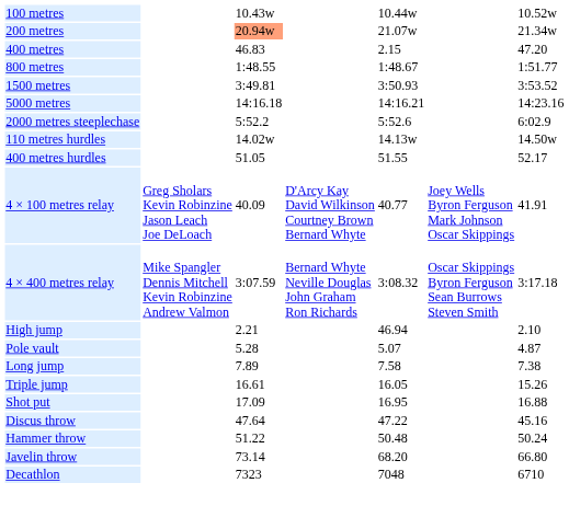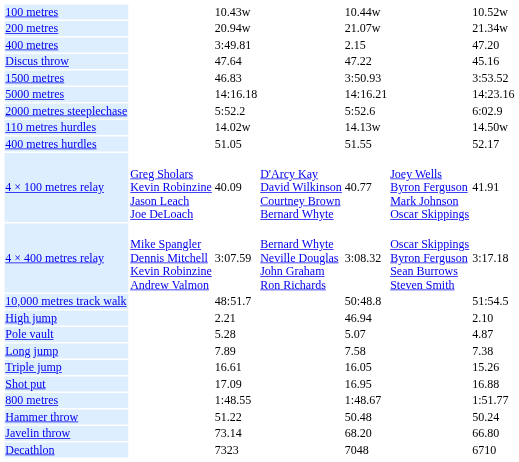 <table>
 <tr>
 <td bgcolor = DDEEFF><a href='#'>100 metres</a></td>
 <td></td>
 <td>10.43w</td>
 <td></td>
 <td>10.44w</td>
 <td></td>
 <td>10.52w</td>
 </tr>
 <tr>
 <td bgcolor = DDEEFF><a href='#'>200 metres</a></td>
 <td></td>
-<td style="background: lightsalmon;">20.94w</td>
+<td>20.94w</td>
 <td></td>
 <td>21.07w</td>
 <td></td>
 <td>21.34w</td>
 </tr>
 <tr>
 <td bgcolor = DDEEFF><a href='#'>400 metres</a></td>
 <td></td>
-<td>46.83</td>
+<td>3:49.81</td>
 <td></td>
 <td>2.15</td>
 <td></td>
 <td>47.20</td>
 </tr>
 <tr>
-<td bgcolor = DDEEFF><a href='#'>800 metres</a></td>
+<td bgcolor = DDEEFF><a href='#'>Discus throw</a></td>
 <td></td>
-<td>1:48.55</td>
+<td>47.64</td>
 <td></td>
-<td>1:48.67</td>
+<td>47.22</td>
 <td></td>
-<td>1:51.77</td>
+<td>45.16</td>
 </tr>
 <tr>
 <td bgcolor = DDEEFF><a href='#'>1500 metres</a></td>
 <td></td>
-<td>3:49.81</td>
+<td>46.83</td>
 <td></td>
 <td>3:50.93</td>
 <td></td>
 <td>3:53.52</td>
 </tr>
 <tr>
 <td bgcolor = DDEEFF><a href='#'>5000 metres</a></td>
 <td></td>
 <td>14:16.18</td>
 <td></td>
 <td>14:16.21</td>
 <td></td>
 <td>14:23.16</td>
 </tr>
 <tr>
 <td bgcolor = DDEEFF><a href='#'>2000 metres steeplechase</a></td>
 <td></td>
 <td>5:52.2</td>
 <td></td>
 <td>5:52.6</td>
 <td></td>
 <td>6:02.9</td>
 </tr>
 <tr>
 <td bgcolor = DDEEFF><a href='#'>110 metres hurdles</a></td>
 <td></td>
 <td>14.02w</td>
 <td></td>
 <td>14.13w</td>
 <td></td>
 <td>14.50w</td>
 </tr>
 <tr>
 <td bgcolor = DDEEFF><a href='#'>400 metres hurdles</a></td>
 <td></td>
 <td>51.05</td>
 <td></td>
 <td>51.55</td>
 <td></td>
 <td>52.17</td>
 </tr>
 <tr>
 <td bgcolor = DDEEFF><a href='#'>4 × 100 metres relay</a></td>
 <td><br><a href='#'>Greg Sholars</a><br><a href='#'>Kevin Robinzine</a><br><a href='#'>Jason Leach</a><br><a href='#'>Joe DeLoach</a></td>
 <td>40.09</td>
 <td><br><a href='#'>D'Arcy Kay</a><br><a href='#'>David Wilkinson</a><br><a href='#'>Courtney Brown</a><br><a href='#'>Bernard Whyte</a></td>
 <td>40.77</td>
 <td><br><a href='#'>Joey Wells</a><br><a href='#'>Byron Ferguson</a><br><a href='#'>Mark Johnson</a><br><a href='#'>Oscar Skippings</a></td>
 <td>41.91</td>
 </tr>
 <tr>
 <td bgcolor = DDEEFF><a href='#'>4 × 400 metres relay</a></td>
 <td><br><a href='#'>Mike Spangler</a><br><a href='#'>Dennis Mitchell</a><br><a href='#'>Kevin Robinzine</a><br><a href='#'>Andrew Valmon</a></td>
 <td>3:07.59</td>
 <td><br><a href='#'>Bernard Whyte</a><br><a href='#'>Neville Douglas</a><br><a href='#'>John Graham</a><br><a href='#'>Ron Richards</a></td>
 <td>3:08.32</td>
 <td><br><a href='#'>Oscar Skippings</a><br><a href='#'>Byron Ferguson</a><br><a href='#'>Sean Burrows</a><br><a href='#'>Steven Smith</a></td>
 <td>3:17.18</td>
 </tr>
 <tr>
+<td bgcolor = DDEEFF><a href='#'>10,000 metres track walk</a></td>
+<td></td>
+<td>48:51.7</td>
+<td></td>
+<td>50:48.8</td>
+<td></td>
+<td>51:54.5</td>
+</tr>
+<tr>
 <td bgcolor = DDEEFF><a href='#'>High jump</a></td>
 <td></td>
 <td>2.21</td>
 <td></td>
 <td>46.94</td>
 <td> <br> </td>
 <td>2.10</td>
 </tr>
 <tr>
 <td bgcolor = DDEEFF><a href='#'>Pole vault</a></td>
 <td></td>
 <td>5.28</td>
 <td></td>
 <td>5.07</td>
 <td></td>
 <td>4.87</td>
 </tr>
 <tr>
 <td bgcolor = DDEEFF><a href='#'>Long jump</a></td>
 <td></td>
 <td>7.89</td>
 <td></td>
 <td>7.58</td>
 <td></td>
 <td>7.38</td>
 </tr>
 <tr>
 <td bgcolor = DDEEFF><a href='#'>Triple jump</a></td>
 <td></td>
 <td>16.61</td>
 <td></td>
 <td>16.05</td>
 <td></td>
 <td>15.26</td>
 </tr>
 <tr>
 <td bgcolor = DDEEFF><a href='#'>Shot put</a></td>
 <td></td>
 <td>17.09</td>
 <td></td>
 <td>16.95</td>
 <td></td>
 <td>16.88</td>
 </tr>
 <tr>
-<td bgcolor = DDEEFF><a href='#'>Discus throw</a></td>
+<td bgcolor = DDEEFF><a href='#'>800 metres</a></td>
 <td></td>
-<td>47.64</td>
+<td>1:48.55</td>
 <td></td>
-<td>47.22</td>
+<td>1:48.67</td>
 <td></td>
-<td>45.16</td>
+<td>1:51.77</td>
 </tr>
 <tr>
 <td bgcolor = DDEEFF><a href='#'>Hammer throw</a></td>
 <td></td>
 <td>51.22</td>
 <td></td>
 <td>50.48</td>
 <td></td>
 <td>50.24</td>
 </tr>
 <tr>
 <td bgcolor = DDEEFF><a href='#'>Javelin throw</a></td>
 <td></td>
 <td>73.14</td>
 <td></td>
 <td>68.20</td>
 <td></td>
 <td>66.80</td>
 </tr>
 <tr>
 <td bgcolor = DDEEFF><a href='#'>Decathlon</a></td>
 <td></td>
 <td>7323</td>
 <td></td>
 <td>7048</td>
 <td></td>
 <td>6710</td>
 </tr>
 </table>
